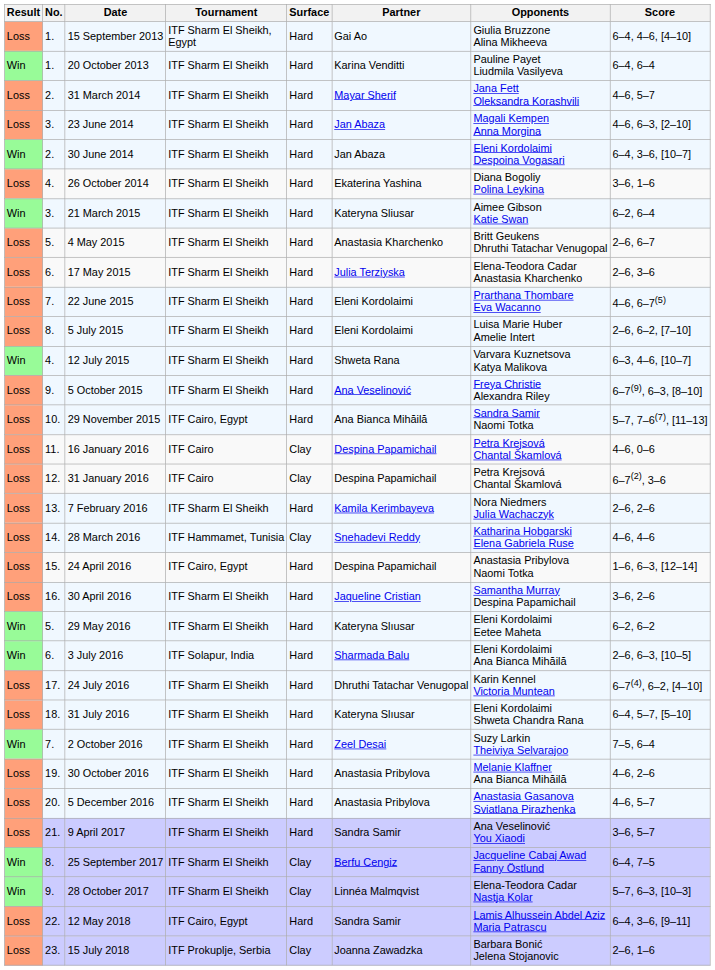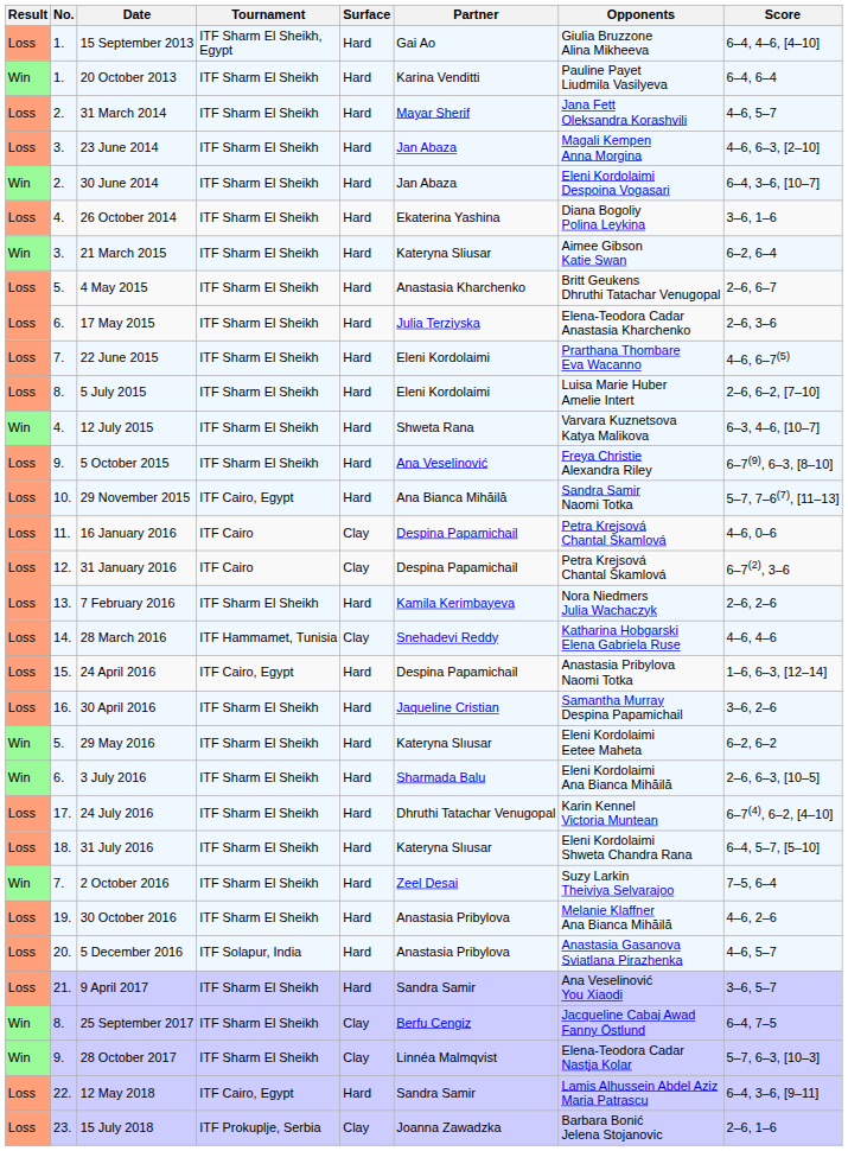 <table class="sortable wikitable">
 <tr>
 <th>Result</th>
 <th>No.</th>
 <th>Date</th>
 <th>Tournament</th>
 <th>Surface</th>
 <th>Partner</th>
 <th>Opponents</th>
 <th class="unsortable">Score</th>
 </tr>
 <tr style="background:#f0f8ff;">
 <td style="background:#ffa07a;">Loss</td>
 <td>1.</td>
 <td>15 September 2013</td>
 <td>ITF Sharm El Sheikh, <br>Egypt</td>
 <td>Hard</td>
 <td> Gai Ao</td>
 <td> Giulia Bruzzone <br>  Alina Mikheeva</td>
 <td>6–4, 4–6, [4–10]</td>
 </tr>
 <tr style="background:#f0f8ff;">
 <td bgcolor="98FB98">Win</td>
 <td>1.</td>
 <td>20 October 2013</td>
 <td>ITF Sharm El Sheikh</td>
 <td>Hard</td>
 <td> Karina Venditti</td>
 <td> Pauline Payet <br>  Liudmila Vasilyeva</td>
 <td>6–4, 6–4</td>
 </tr>
 <tr style="background:#f0f8ff;">
 <td style="background:#ffa07a;">Loss</td>
 <td>2.</td>
 <td>31 March 2014</td>
 <td>ITF Sharm El Sheikh</td>
 <td>Hard</td>
 <td> <a href='#'>Mayar Sherif</a></td>
 <td> <a href='#'>Jana Fett</a> <br>  <a href='#'>Oleksandra Korashvili</a></td>
 <td>4–6, 5–7</td>
 </tr>
 <tr style="background:#f0f8ff;">
 <td style="background:#ffa07a;">Loss</td>
 <td>3.</td>
 <td>23 June 2014</td>
 <td>ITF Sharm El Sheikh</td>
 <td>Hard</td>
 <td> <a href='#'>Jan Abaza</a></td>
 <td> <a href='#'>Magali Kempen</a> <br>  <a href='#'>Anna Morgina</a></td>
 <td>4–6, 6–3, [2–10]</td>
 </tr>
 <tr style="background:#f0f8ff;">
 <td style="background:#98fb98;">Win</td>
 <td>2.</td>
 <td>30 June 2014</td>
 <td>ITF Sharm El Sheikh</td>
 <td>Hard</td>
 <td> Jan Abaza</td>
 <td> <a href='#'>Eleni Kordolaimi</a> <br>  <a href='#'>Despoina Vogasari</a></td>
 <td>6–4, 3–6, [10–7]</td>
 </tr>
 <tr>
 <td style="background:#ffa07a;">Loss</td>
 <td>4.</td>
 <td>26 October 2014</td>
 <td>ITF Sharm El Sheikh</td>
 <td>Hard</td>
 <td> Ekaterina Yashina</td>
 <td> Diana Bogoliy <br>  <a href='#'>Polina Leykina</a></td>
 <td>3–6, 1–6</td>
 </tr>
 <tr bgcolor="#f0f8ff">
 <td bgcolor="98FB98">Win</td>
 <td>3.</td>
 <td>21 March 2015</td>
 <td>ITF Sharm El Sheikh</td>
 <td>Hard</td>
 <td> Kateryna Sliusar</td>
 <td> Aimee Gibson <br>  <a href='#'>Katie Swan</a></td>
 <td>6–2, 6–4</td>
 </tr>
 <tr>
 <td style="background:#ffa07a;">Loss</td>
 <td>5.</td>
 <td>4 May 2015</td>
 <td>ITF Sharm El Sheikh</td>
 <td>Hard</td>
 <td> Anastasia Kharchenko</td>
 <td> Britt Geukens <br>  Dhruthi Tatachar Venugopal</td>
 <td>2–6, 6–7</td>
 </tr>
 <tr>
 <td style="background:#ffa07a;">Loss</td>
 <td>6.</td>
 <td>17 May 2015</td>
 <td>ITF Sharm El Sheikh</td>
 <td>Hard</td>
 <td> <a href='#'>Julia Terziyska</a></td>
 <td> Elena-Teodora Cadar <br>  Anastasia Kharchenko</td>
 <td>2–6, 3–6</td>
 </tr>
 <tr style="background:#f0f8ff;">
 <td style="background:#ffa07a;">Loss</td>
 <td>7.</td>
 <td>22 June 2015</td>
 <td>ITF Sharm El Sheikh</td>
 <td>Hard</td>
 <td> Eleni Kordolaimi</td>
 <td> <a href='#'>Prarthana Thombare</a> <br>  <a href='#'>Eva Wacanno</a></td>
 <td>4–6, 6–7<sup>(5)</sup></td>
 </tr>
 <tr style="background:#f0f8ff;">
 <td style="background:#ffa07a;">Loss</td>
 <td>8.</td>
 <td>5 July 2015</td>
 <td>ITF Sharm El Sheikh</td>
 <td>Hard</td>
 <td> Eleni Kordolaimi</td>
 <td> Luisa Marie Huber <br>  Amelie Intert</td>
 <td>2–6, 6–2, [7–10]</td>
 </tr>
 <tr style="background:#f0f8ff;">
 <td bgcolor="98FB98">Win</td>
 <td>4.</td>
 <td>12 July 2015</td>
 <td>ITF Sharm El Sheikh</td>
 <td>Hard</td>
 <td> Shweta Rana</td>
 <td> Varvara Kuznetsova <br>  Katya Malikova</td>
 <td>6–3, 4–6, [10–7]</td>
 </tr>
 <tr style="background:#f0f8ff;">
 <td style="background:#ffa07a;">Loss</td>
 <td>9.</td>
 <td>5 October 2015</td>
 <td>ITF Sharm El Sheikh</td>
 <td>Hard</td>
 <td> <a href='#'>Ana Veselinović</a></td>
 <td> <a href='#'>Freya Christie</a> <br>  Alexandra Riley</td>
 <td>6–7<sup>(9)</sup>, 6–3, [8–10]</td>
 </tr>
 <tr style="background:#f0f8ff;">
 <td style="background:#ffa07a;">Loss</td>
 <td>10.</td>
 <td>29 November 2015</td>
 <td>ITF Cairo, Egypt</td>
 <td>Hard</td>
 <td> Ana Bianca Mihăilă</td>
 <td> <a href='#'>Sandra Samir</a> <br>  Naomi Totka</td>
 <td>5–7, 7–6<sup>(7)</sup>, [11–13]</td>
 </tr>
 <tr>
 <td style="background:#ffa07a;">Loss</td>
 <td>11.</td>
 <td>16 January 2016</td>
 <td>ITF Cairo</td>
 <td>Clay</td>
 <td> <a href='#'>Despina Papamichail</a></td>
 <td> <a href='#'>Petra Krejsová</a> <br>  <a href='#'>Chantal Škamlová</a></td>
 <td>4–6, 0–6</td>
 </tr>
 <tr>
 <td style="background:#ffa07a;">Loss</td>
 <td>12.</td>
 <td>31 January 2016</td>
 <td>ITF Cairo</td>
 <td>Clay</td>
 <td> Despina Papamichail</td>
 <td> Petra Krejsová <br>  Chantal Škamlová</td>
 <td>6–7<sup>(2)</sup>, 3–6</td>
 </tr>
 <tr style="background:#f0f8ff;">
 <td style="background:#ffa07a;">Loss</td>
 <td>13.</td>
 <td>7 February 2016</td>
 <td>ITF Sharm El Sheikh</td>
 <td>Hard</td>
 <td> <a href='#'>Kamila Kerimbayeva</a></td>
 <td> Nora Niedmers <br>  <a href='#'>Julia Wachaczyk</a></td>
 <td>2–6, 2–6</td>
 </tr>
 <tr style="background:#f0f8ff;">
 <td style="background:#ffa07a;">Loss</td>
 <td>14.</td>
 <td>28 March 2016</td>
 <td>ITF Hammamet, Tunisia</td>
 <td>Clay</td>
 <td> <a href='#'>Snehadevi Reddy</a></td>
 <td> <a href='#'>Katharina Hobgarski</a> <br>  <a href='#'>Elena Gabriela Ruse</a></td>
 <td>4–6, 4–6</td>
 </tr>
 <tr>
 <td style="background:#ffa07a;">Loss</td>
 <td>15.</td>
 <td>24 April 2016</td>
 <td>ITF Cairo, Egypt</td>
 <td>Hard</td>
 <td> Despina Papamichail</td>
 <td> Anastasia Pribylova <br>  Naomi Totka</td>
 <td>1–6, 6–3, [12–14]</td>
 </tr>
 <tr style="background:#f0f8ff;">
 <td style="background:#ffa07a;">Loss</td>
 <td>16.</td>
 <td>30 April 2016</td>
 <td>ITF Sharm El Sheikh</td>
 <td>Hard</td>
 <td> <a href='#'>Jaqueline Cristian</a></td>
 <td> <a href='#'>Samantha Murray</a> <br>  Despina Papamichail</td>
 <td>3–6, 2–6</td>
 </tr>
 <tr style="background:#f0f8ff;">
 <td bgcolor="98FB98">Win</td>
 <td>5.</td>
 <td>29 May 2016</td>
 <td>ITF Sharm El Sheikh</td>
 <td>Hard</td>
 <td> Kateryna Slıusar</td>
 <td> Eleni Kordolaimi <br>  Eetee Maheta</td>
 <td>6–2, 6–2</td>
 </tr>
 <tr style="background:#f0f8ff;">
 <td bgcolor="98FB98">Win</td>
 <td>6.</td>
 <td>3 July 2016</td>
-<td>ITF Solapur, India</td>
+<td>ITF Sharm El Sheikh</td>
 <td>Hard</td>
 <td> <a href='#'>Sharmada Balu</a></td>
 <td> Eleni Kordolaimi <br>  Ana Bianca Mihăilă</td>
 <td>2–6, 6–3, [10–5]</td>
 </tr>
 <tr style="background:#f0f8ff;">
 <td style="background:#ffa07a;">Loss</td>
 <td>17.</td>
 <td>24 July 2016</td>
 <td>ITF Sharm El Sheikh</td>
 <td>Hard</td>
 <td> Dhruthi Tatachar Venugopal</td>
 <td> Karin Kennel <br>  <a href='#'>Victoria Muntean</a></td>
 <td>6–7<sup>(4)</sup>, 6–2, [4–10]</td>
 </tr>
 <tr style="background:#f0f8ff;">
 <td style="background:#ffa07a;">Loss</td>
 <td>18.</td>
 <td>31 July 2016</td>
 <td>ITF Sharm El Sheikh</td>
 <td>Hard</td>
 <td> Kateryna Slıusar</td>
 <td> Eleni Kordolaimi <br>  Shweta Chandra Rana</td>
 <td>6–4, 5–7, [5–10]</td>
 </tr>
 <tr style="background:#f0f8ff;">
 <td bgcolor="98FB98">Win</td>
 <td>7.</td>
 <td>2 October 2016</td>
 <td>ITF Sharm El Sheikh</td>
 <td>Hard</td>
 <td> <a href='#'>Zeel Desai</a></td>
 <td> Suzy Larkin <br>  <a href='#'>Theiviya Selvarajoo</a></td>
 <td>7–5, 6–4</td>
 </tr>
 <tr style="background:#f0f8ff;">
 <td style="background:#ffa07a;">Loss</td>
 <td>19.</td>
 <td>30 October 2016</td>
 <td>ITF Sharm El Sheikh</td>
 <td>Hard</td>
 <td> Anastasia Pribylova</td>
 <td> <a href='#'>Melanie Klaffner</a> <br>  Ana Bianca Mihăilă</td>
 <td>4–6, 2–6</td>
 </tr>
 <tr style="background:#f0f8ff;">
 <td style="background:#ffa07a;">Loss</td>
 <td>20.</td>
 <td>5 December 2016</td>
-<td>ITF Sharm El Sheikh</td>
+<td>ITF Solapur, India</td>
 <td>Hard</td>
 <td> Anastasia Pribylova</td>
 <td> <a href='#'>Anastasia Gasanova</a> <br>  <a href='#'>Sviatlana Pirazhenka</a></td>
 <td>4–6, 5–7</td>
 </tr>
 <tr style="background:#ccccff;">
 <td style="background:#ffa07a;">Loss</td>
 <td>21.</td>
 <td>9 April 2017</td>
 <td>ITF Sharm El Sheikh</td>
 <td>Hard</td>
 <td> Sandra Samir</td>
 <td> Ana Veselinović <br>  <a href='#'>You Xiaodi</a></td>
 <td>3–6, 5–7</td>
 </tr>
 <tr style="background:#ccccff;">
 <td bgcolor="98FB98">Win</td>
 <td>8.</td>
 <td>25 September 2017</td>
 <td>ITF Sharm El Sheikh</td>
 <td>Clay</td>
 <td> <a href='#'>Berfu Cengiz</a></td>
 <td> <a href='#'>Jacqueline Cabaj Awad</a> <br>  <a href='#'>Fanny Östlund</a></td>
 <td>6–4, 7–5</td>
 </tr>
 <tr style="background:#ccccff;">
 <td bgcolor="98FB98">Win</td>
 <td>9.</td>
 <td>28 October 2017</td>
 <td>ITF Sharm El Sheikh</td>
 <td>Clay</td>
 <td> Linnéa Malmqvist</td>
 <td> Elena-Teodora Cadar <br>  <a href='#'>Nastja Kolar</a></td>
 <td>5–7, 6–3, [10–3]</td>
 </tr>
 <tr style="background:#ccccff;">
 <td style="background:#ffa07a;">Loss</td>
 <td>22.</td>
 <td>12 May 2018</td>
 <td>ITF Cairo, Egypt</td>
 <td>Hard</td>
 <td> Sandra Samir</td>
 <td> <a href='#'>Lamis Alhussein Abdel Aziz</a> <br>  <a href='#'>Maria Patrascu</a></td>
 <td>6–4, 3–6, [9–11]</td>
 </tr>
 <tr style="background:#ccccff;">
 <td style="background:#ffa07a;">Loss</td>
 <td>23.</td>
 <td>15 July 2018</td>
 <td>ITF Prokuplje, Serbia</td>
 <td>Clay</td>
 <td> Joanna Zawadzka</td>
 <td> Barbara Bonić  <br>  Jelena Stojanovic</td>
 <td>2–6, 1–6</td>
 </tr>
 </table>
